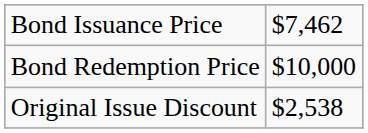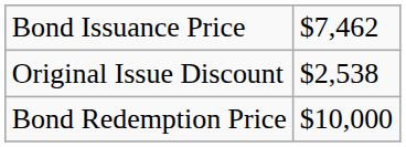 <table class="wikitable">
 <tr>
 <td>Bond Issuance Price</td>
 <td>$7,462</td>
 </tr>
 <tr>
+<td>Original Issue Discount</td>
+<td>$2,538</td>
+</tr>
+<tr>
 <td>Bond Redemption Price</td>
 <td>$10,000</td>
 </tr>
-<tr>
-<td>Original Issue Discount</td>
-<td>$2,538</td>
-</tr>
 </table>
